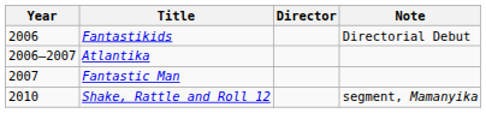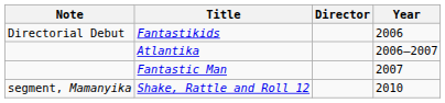 <table class="wikitable sortable">
 <tr>
-<th>Year</th>
+<th>Note</th>
 <th>Title</th>
 <th>Director</th>
-<th>Note</th>
+<th>Year</th>
 </tr>
 <tr>
-<td>2006</td>
+<td>Directorial Debut</td>
 <td><em><a href='#'>Fantastikids</a></em></td>
 <td></td>
-<td>Directorial Debut</td>
+<td>2006</td>
 </tr>
 <tr>
-<td>2006–2007</td>
+<td></td>
 <td><em><a href='#'>Atlantika</a></em></td>
 <td></td>
-<td></td>
+<td>2006–2007</td>
 </tr>
 <tr>
-<td>2007</td>
+<td></td>
 <td><em><a href='#'>Fantastic Man</a></em></td>
 <td></td>
-<td></td>
+<td>2007</td>
 </tr>
 <tr>
-<td>2010</td>
+<td>segment, <em>Mamanyika</em></td>
 <td><em><a href='#'>Shake, Rattle and Roll 12</a></em></td>
 <td></td>
-<td>segment, <em>Mamanyika</em></td>
+<td>2010</td>
 </tr>
 </table>
